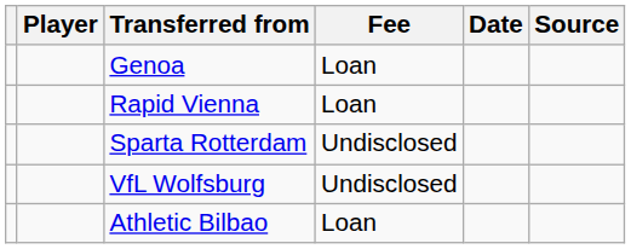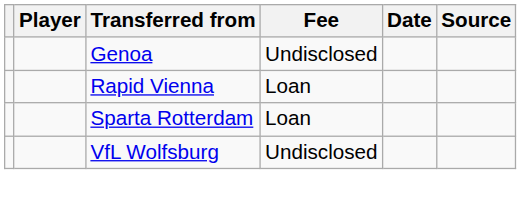 <table class="wikitable plainrowheaders sortable">
 <tr>
 <th></th>
 <th scope="col">Player</th>
 <th>Transferred from</th>
 <th style="width: 65px;">Fee</th>
 <th scope="col">Date</th>
 <th scope="col">Source</th>
 </tr>
 <tr>
 <td align="center"></td>
 <td></td>
 <td> <a href='#'>Genoa</a></td>
-<td>Loan</td>
+<td>Undisclosed</td>
 <td></td>
 <td></td>
 </tr>
 <tr>
 <td align="center"></td>
 <td></td>
 <td> <a href='#'>Rapid Vienna</a></td>
 <td>Loan</td>
 <td></td>
 <td></td>
 </tr>
 <tr>
 <td align="center"></td>
 <td></td>
 <td> <a href='#'>Sparta Rotterdam</a></td>
-<td>Undisclosed</td>
+<td>Loan</td>
 <td></td>
 <td></td>
 </tr>
 <tr>
 <td align=center></td>
 <td></td>
 <td> <a href='#'>VfL Wolfsburg</a></td>
 <td>Undisclosed</td>
 <td></td>
 <td></td>
 </tr>
-<tr>
-<td align=center></td>
-<td></td>
-<td> <a href='#'>Athletic Bilbao</a></td>
-<td>Loan</td>
-<td></td>
-<td></td>
-</tr>
 </table>
